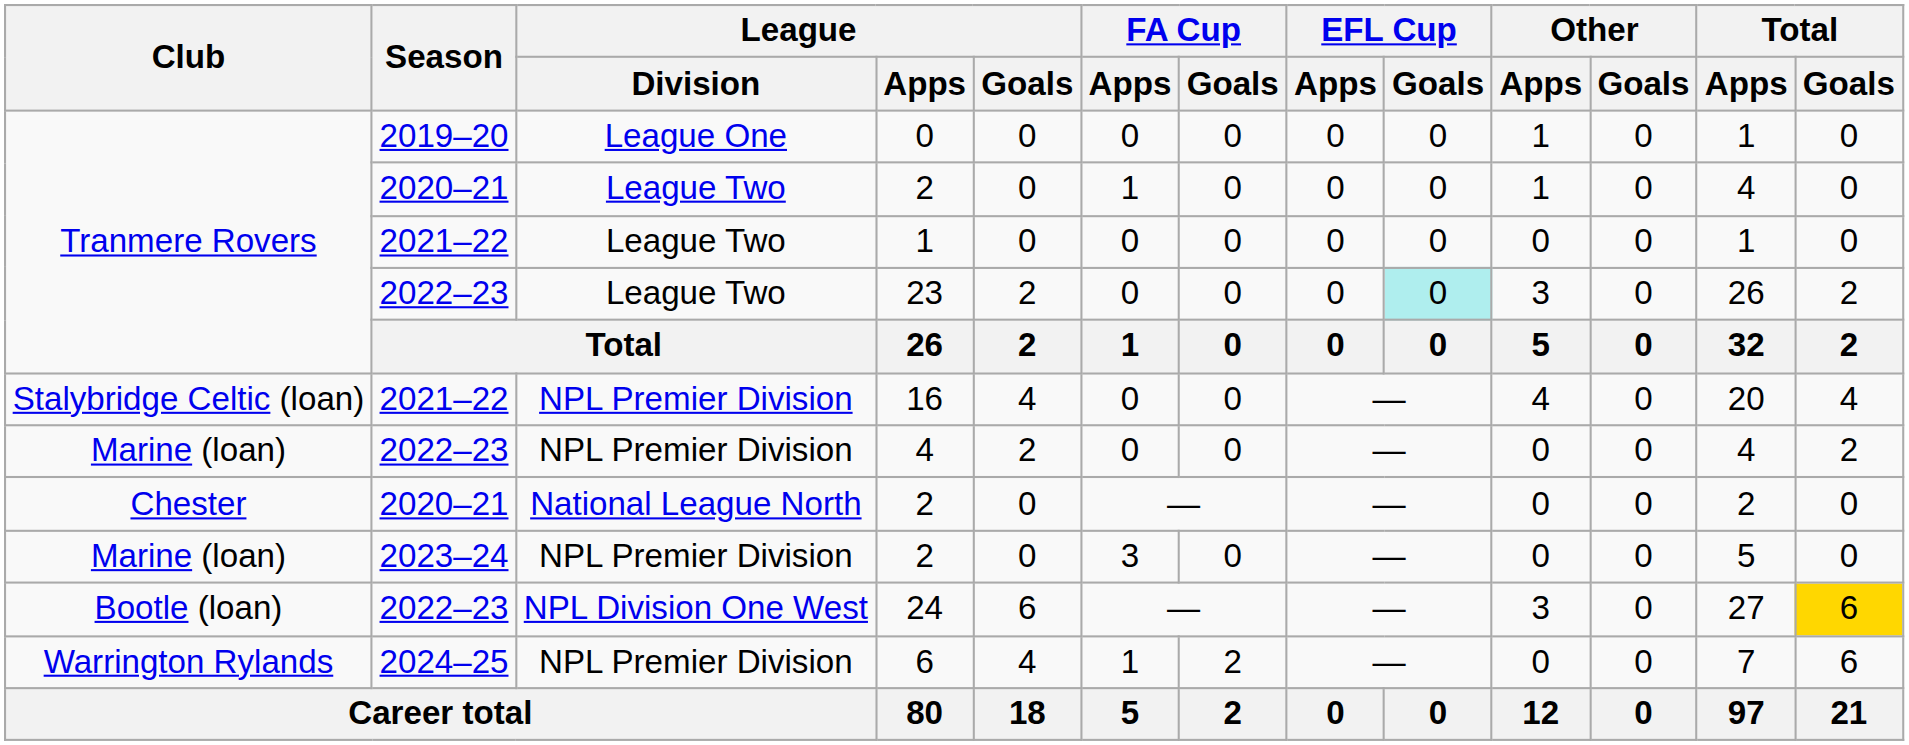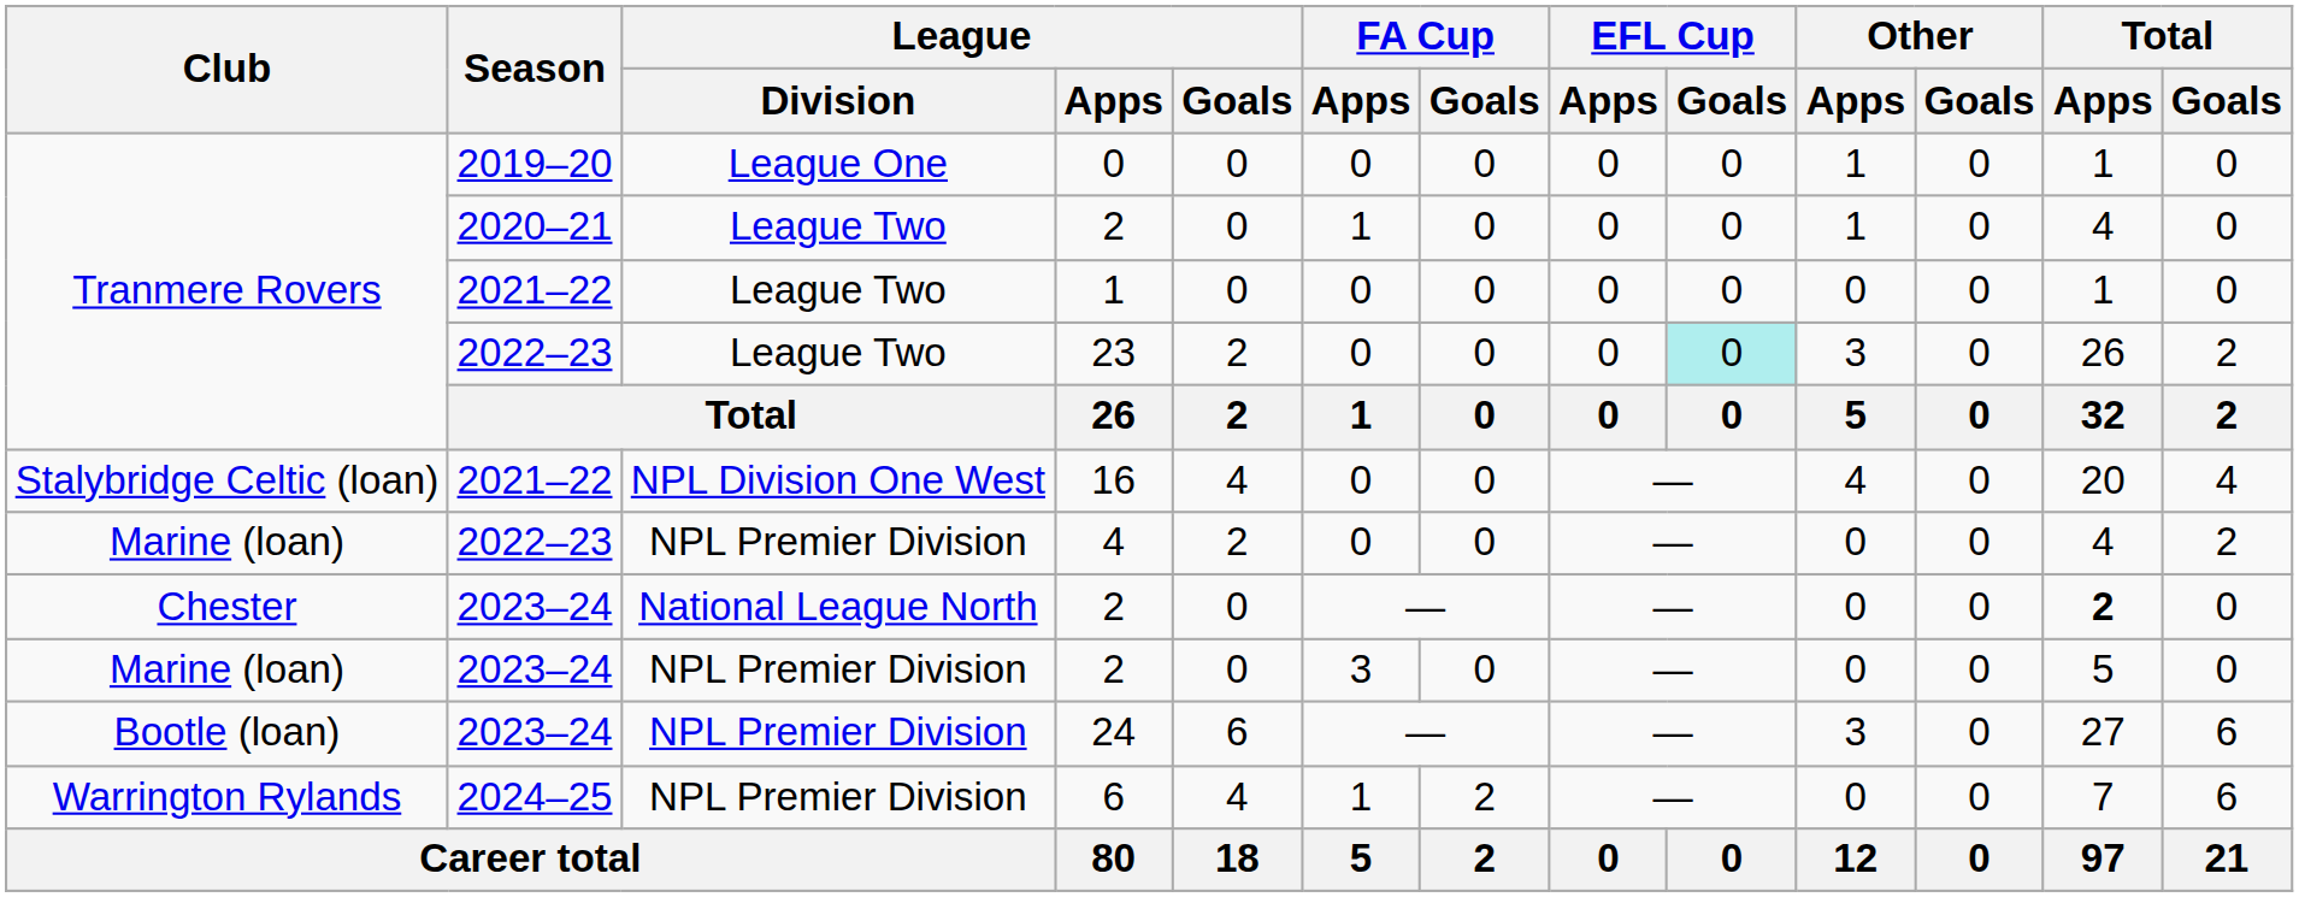 <table class="wikitable" style="text-align:center">
 <tr>
 <th rowspan="2">Club</th>
 <th rowspan="2">Season</th>
 <th colspan="3">League</th>
 <th colspan="2"><a href='#'>FA Cup</a></th>
 <th colspan="2"><a href='#'>EFL Cup</a></th>
 <th colspan="2">Other</th>
 <th colspan="2">Total</th>
 </tr>
 <tr>
 <th>Division</th>
 <th>Apps</th>
 <th>Goals</th>
 <th>Apps</th>
 <th>Goals</th>
 <th>Apps</th>
 <th>Goals</th>
 <th>Apps</th>
 <th>Goals</th>
 <th>Apps</th>
 <th>Goals</th>
 </tr>
 <tr>
 <td rowspan="5"><a href='#'>Tranmere Rovers</a></td>
 <td><a href='#'>2019–20</a></td>
 <td><a href='#'>League One</a></td>
 <td>0</td>
 <td>0</td>
 <td>0</td>
 <td>0</td>
 <td>0</td>
 <td>0</td>
 <td>1</td>
 <td>0</td>
 <td>1</td>
 <td>0</td>
 </tr>
 <tr>
 <td><a href='#'>2020–21</a></td>
 <td><a href='#'>League Two</a></td>
 <td>2</td>
 <td>0</td>
 <td>1</td>
 <td>0</td>
 <td>0</td>
 <td>0</td>
 <td>1</td>
 <td>0</td>
 <td>4</td>
 <td>0</td>
 </tr>
 <tr>
 <td><a href='#'>2021–22</a></td>
 <td>League Two</td>
 <td>1</td>
 <td>0</td>
 <td>0</td>
 <td>0</td>
 <td>0</td>
 <td>0</td>
 <td>0</td>
 <td>0</td>
 <td>1</td>
 <td>0</td>
 </tr>
 <tr>
 <td><a href='#'>2022–23</a></td>
 <td>League Two</td>
 <td>23</td>
 <td>2</td>
 <td>0</td>
 <td>0</td>
 <td>0</td>
 <td style="background: paleturquoise;">0</td>
 <td>3</td>
 <td>0</td>
 <td>26</td>
 <td>2</td>
 </tr>
 <tr>
 <th colspan="2">Total</th>
 <th>26</th>
 <th>2</th>
 <th>1</th>
 <th>0</th>
 <th>0</th>
 <th>0</th>
 <th>5</th>
 <th>0</th>
 <th>32</th>
 <th>2</th>
 </tr>
 <tr>
 <td><a href='#'>Stalybridge Celtic</a> (loan)</td>
 <td><a href='#'>2021–22</a></td>
-<td><a href='#'>NPL Premier Division</a></td>
+<td><a href='#'>NPL Division One West</a></td>
 <td>16</td>
 <td>4</td>
 <td>0</td>
 <td>0</td>
 <td colspan="2">—</td>
 <td>4</td>
 <td>0</td>
 <td>20</td>
 <td>4</td>
 </tr>
 <tr>
 <td><a href='#'>Marine</a> (loan)</td>
 <td><a href='#'>2022–23</a></td>
 <td>NPL Premier Division</td>
 <td>4</td>
 <td>2</td>
 <td>0</td>
 <td>0</td>
 <td colspan="2">—</td>
 <td>0</td>
 <td>0</td>
 <td>4</td>
 <td>2</td>
 </tr>
 <tr>
 <td><a href='#'>Chester</a></td>
-<td><a href='#'>2020–21</a></td>
+<td><a href='#'>2023–24</a></td>
 <td><a href='#'>National League North</a></td>
 <td>2</td>
 <td>0</td>
 <td colspan="2">—</td>
 <td colspan="2">—</td>
 <td>0</td>
 <td>0</td>
-<td>2</td>
+<td><strong>2</strong></td>
 <td>0</td>
 </tr>
 <tr>
 <td><a href='#'>Marine</a> (loan)</td>
 <td><a href='#'>2023–24</a></td>
 <td>NPL Premier Division</td>
 <td>2</td>
 <td>0</td>
 <td>3</td>
 <td>0</td>
 <td colspan="2">—</td>
 <td>0</td>
 <td>0</td>
 <td>5</td>
 <td>0</td>
 </tr>
 <tr>
 <td><a href='#'>Bootle</a> (loan)</td>
-<td><a href='#'>2022–23</a></td>
-<td><a href='#'>NPL Division One West</a></td>
+<td><a href='#'>2023–24</a></td>
+<td><a href='#'>NPL Premier Division</a></td>
 <td>24</td>
 <td>6</td>
 <td colspan="2">—</td>
 <td colspan="2">—</td>
 <td>3</td>
 <td>0</td>
 <td>27</td>
-<td style="background: gold;">6</td>
+<td>6</td>
 </tr>
 <tr>
 <td><a href='#'>Warrington Rylands</a></td>
 <td><a href='#'>2024–25</a></td>
 <td>NPL Premier Division</td>
 <td>6</td>
 <td>4</td>
 <td>1</td>
 <td>2</td>
 <td colspan="2">—</td>
 <td>0</td>
 <td>0</td>
 <td>7</td>
 <td>6</td>
 </tr>
 <tr>
 <th colspan="3">Career total</th>
 <th>80</th>
 <th>18</th>
 <th>5</th>
 <th>2</th>
 <th>0</th>
 <th>0</th>
 <th>12</th>
 <th>0</th>
 <th>97</th>
 <th>21</th>
 </tr>
 </table>
